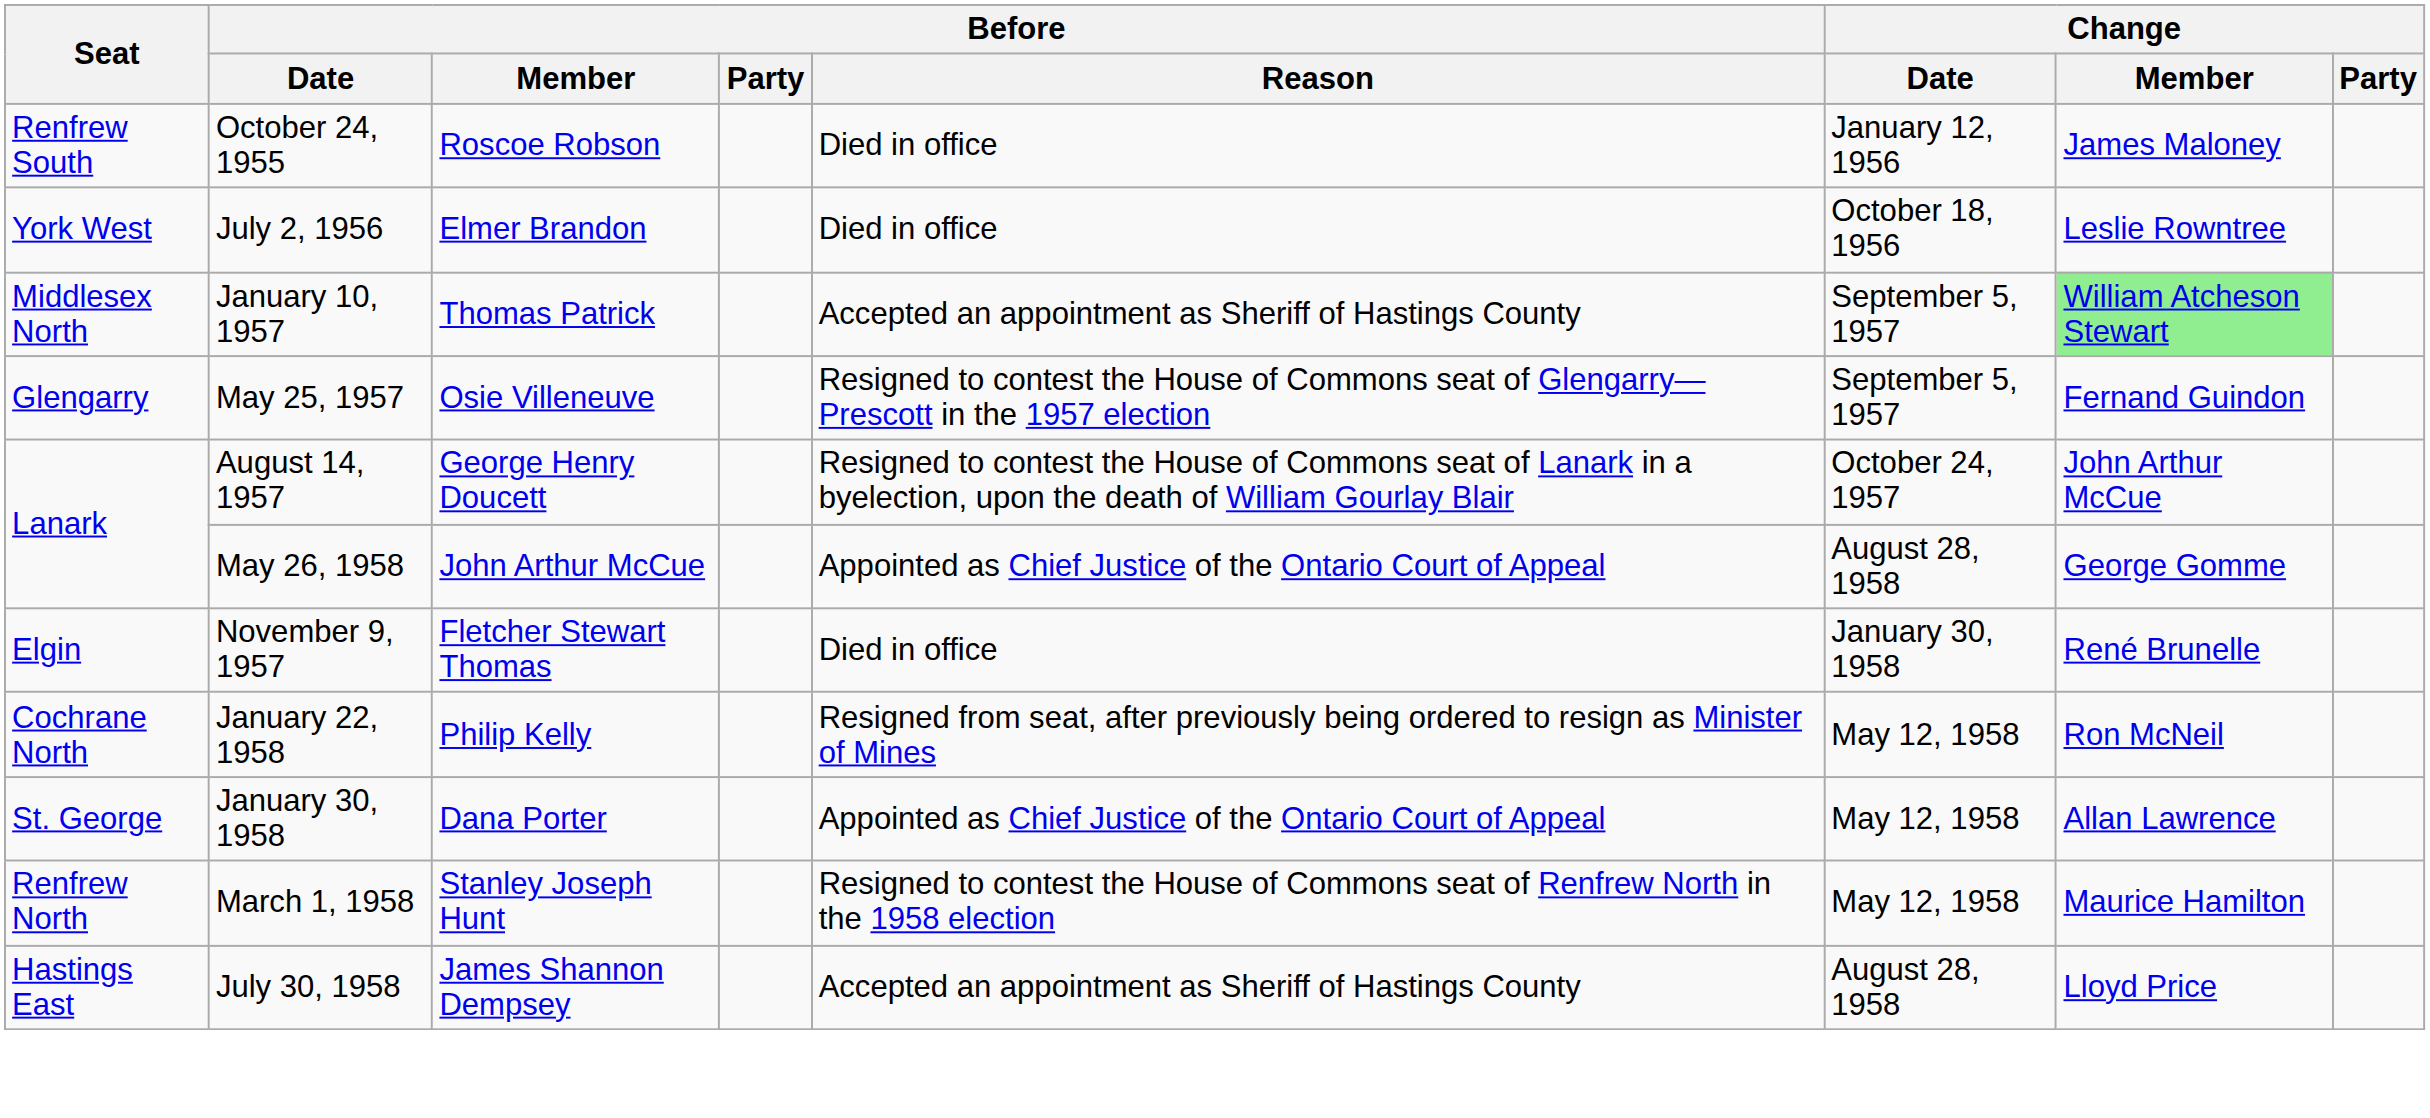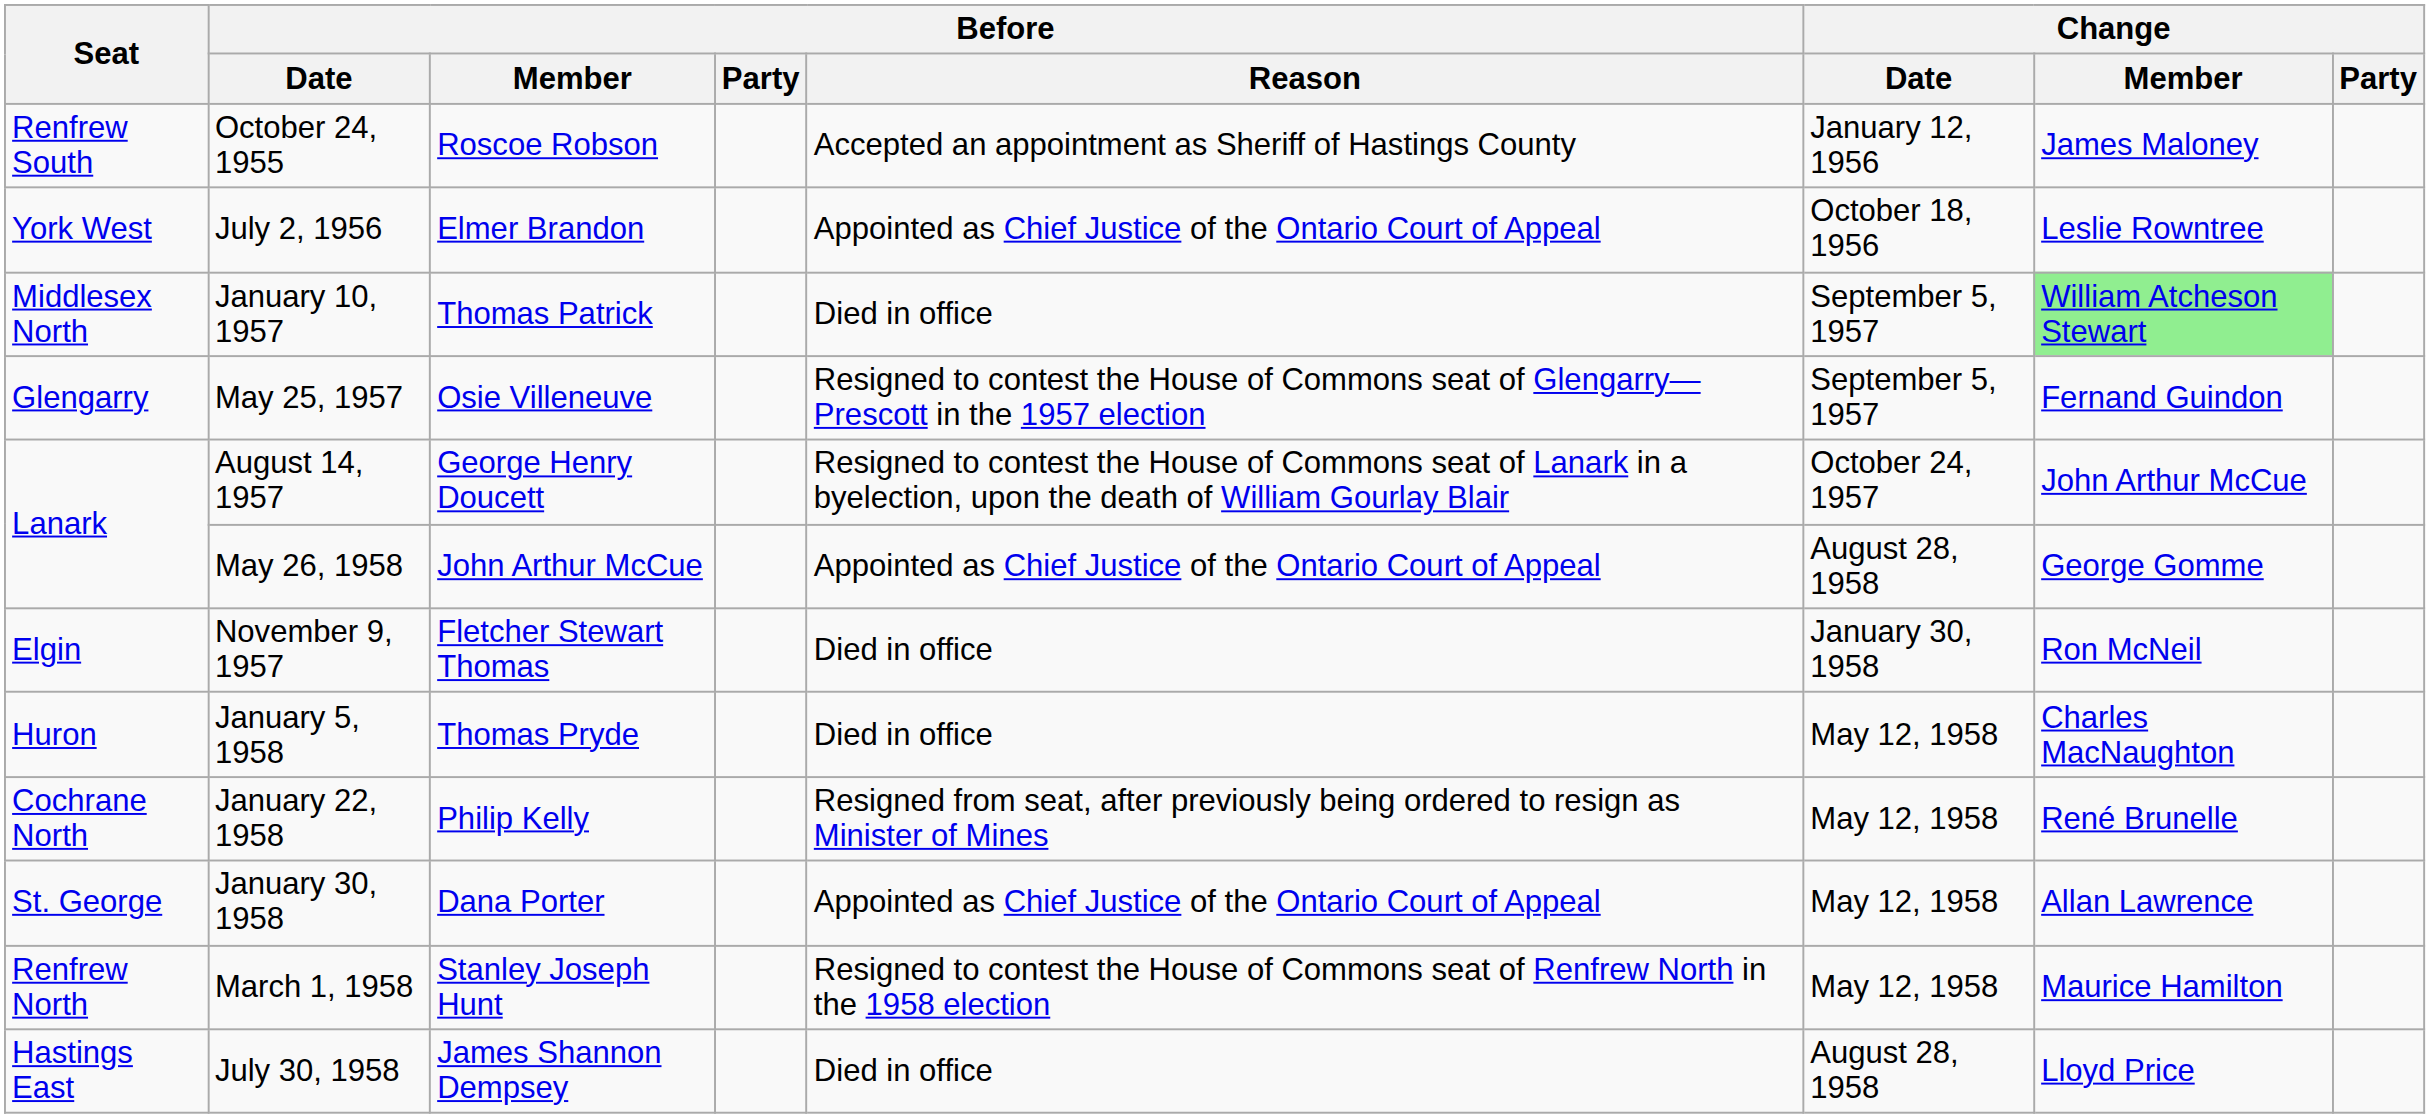 <table class="wikitable" style="border: none;">
 <tr>
 <th rowspan="2">Seat</th>
 <th colspan="4">Before</th>
 <th colspan="3">Change</th>
 </tr>
 <tr>
 <th>Date</th>
 <th>Member</th>
 <th>Party</th>
 <th>Reason</th>
 <th>Date</th>
 <th>Member</th>
 <th>Party</th>
 </tr>
 <tr>
 <td><a href='#'>Renfrew South</a></td>
 <td>October 24, 1955</td>
 <td><a href='#'>Roscoe Robson</a></td>
 <td></td>
-<td>Died in office</td>
+<td>Accepted an appointment as Sheriff of Hastings County</td>
 <td>January 12, 1956</td>
 <td><a href='#'>James Maloney</a></td>
 <td></td>
 </tr>
 <tr>
 <td><a href='#'>York West</a></td>
 <td>July 2, 1956</td>
 <td><a href='#'>Elmer Brandon</a></td>
 <td></td>
-<td>Died in office</td>
+<td>Appointed as <a href='#'>Chief Justice</a> of the <a href='#'>Ontario Court of Appeal</a></td>
 <td>October 18, 1956</td>
 <td><a href='#'>Leslie Rowntree</a></td>
 <td></td>
 </tr>
 <tr>
 <td><a href='#'>Middlesex North</a></td>
 <td>January 10, 1957</td>
 <td><a href='#'>Thomas Patrick</a></td>
 <td></td>
-<td>Accepted an appointment as Sheriff of Hastings County</td>
+<td>Died in office</td>
 <td>September 5, 1957</td>
 <td style="background: lightgreen;"><a href='#'>William Atcheson Stewart</a></td>
 <td></td>
 </tr>
 <tr>
 <td><a href='#'>Glengarry</a></td>
 <td>May 25, 1957</td>
 <td><a href='#'>Osie Villeneuve</a></td>
 <td></td>
 <td>Resigned to contest the House of Commons seat of <a href='#'>Glengarry—Prescott</a> in the <a href='#'>1957 election</a></td>
 <td>September 5, 1957</td>
 <td><a href='#'>Fernand Guindon</a></td>
 <td></td>
 </tr>
 <tr>
 <td rowspan="2"><a href='#'>Lanark</a></td>
 <td>August 14, 1957</td>
 <td><a href='#'>George Henry Doucett</a></td>
 <td></td>
 <td>Resigned to contest the House of Commons seat of <a href='#'>Lanark</a> in a byelection, upon the death of <a href='#'>William Gourlay Blair</a></td>
 <td>October 24, 1957</td>
 <td><a href='#'>John Arthur McCue</a></td>
 <td></td>
 </tr>
 <tr>
 <td>May 26, 1958</td>
 <td><a href='#'>John Arthur McCue</a></td>
 <td></td>
 <td>Appointed as <a href='#'>Chief Justice</a> of the <a href='#'>Ontario Court of Appeal</a></td>
 <td>August 28, 1958</td>
 <td><a href='#'>George Gomme</a></td>
 <td></td>
 </tr>
 <tr>
 <td><a href='#'>Elgin</a></td>
 <td>November 9, 1957</td>
 <td><a href='#'>Fletcher Stewart Thomas</a></td>
 <td></td>
 <td>Died in office</td>
 <td>January 30, 1958</td>
-<td><a href='#'>René Brunelle</a></td>
+<td><a href='#'>Ron McNeil</a></td>
+<td></td>
+</tr>
+<tr>
+<td><a href='#'>Huron</a></td>
+<td>January 5, 1958</td>
+<td><a href='#'>Thomas Pryde</a></td>
+<td></td>
+<td>Died in office</td>
+<td>May 12, 1958</td>
+<td><a href='#'>Charles MacNaughton</a></td>
 <td></td>
 </tr>
 <tr>
 <td><a href='#'>Cochrane North</a></td>
 <td>January 22, 1958</td>
 <td><a href='#'>Philip Kelly</a></td>
 <td></td>
 <td>Resigned from seat, after previously being ordered to resign as <a href='#'>Minister of Mines</a></td>
 <td>May 12, 1958</td>
-<td><a href='#'>Ron McNeil</a></td>
+<td><a href='#'>René Brunelle</a></td>
 <td></td>
 </tr>
 <tr>
 <td><a href='#'>St. George</a></td>
 <td>January 30, 1958</td>
 <td><a href='#'>Dana Porter</a></td>
 <td></td>
 <td>Appointed as <a href='#'>Chief Justice</a> of the <a href='#'>Ontario Court of Appeal</a></td>
 <td>May 12, 1958</td>
 <td><a href='#'>Allan Lawrence</a></td>
 <td></td>
 </tr>
 <tr>
 <td><a href='#'>Renfrew North</a></td>
 <td>March 1, 1958</td>
 <td><a href='#'>Stanley Joseph Hunt</a></td>
 <td></td>
 <td>Resigned to contest the House of Commons seat of <a href='#'>Renfrew North</a> in the <a href='#'>1958 election</a></td>
 <td>May 12, 1958</td>
 <td><a href='#'>Maurice Hamilton</a></td>
 <td></td>
 </tr>
 <tr>
 <td><a href='#'>Hastings East</a></td>
 <td>July 30, 1958</td>
 <td><a href='#'>James Shannon Dempsey</a></td>
 <td></td>
-<td>Accepted an appointment as Sheriff of Hastings County</td>
+<td>Died in office</td>
 <td>August 28, 1958</td>
 <td><a href='#'>Lloyd Price</a></td>
 <td></td>
 </tr>
 </table>
